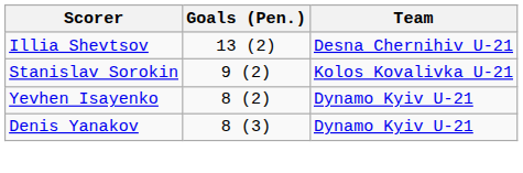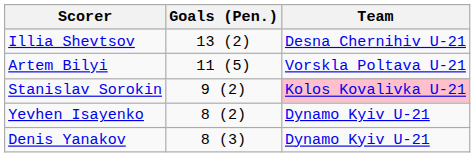 <table class="wikitable">
 <tr>
 <th>Scorer</th>
 <th>Goals (Pen.)</th>
 <th>Team</th>
 </tr>
 <tr>
 <td> <a href='#'>Illia Shevtsov</a></td>
 <td align=center>13 (2)</td>
 <td><a href='#'>Desna Chernihiv U-21</a></td>
 </tr>
 <tr>
+<td> <a href='#'>Artem Bilyi</a></td>
+<td align=center>11 (5)</td>
+<td><a href='#'>Vorskla Poltava U-21</a></td>
+</tr>
+<tr>
 <td> <a href='#'>Stanislav Sorokin</a></td>
 <td align=center>9 (2)</td>
-<td><a href='#'>Kolos Kovalivka U-21</a></td>
+<td style="background: pink;"><a href='#'>Kolos Kovalivka U-21</a></td>
 </tr>
 <tr>
 <td> <a href='#'>Yevhen Isayenko</a></td>
 <td align=center>8 (2)</td>
 <td><a href='#'>Dynamo Kyiv U-21</a></td>
 </tr>
 <tr>
 <td> <a href='#'>Denis Yanakov</a></td>
 <td align=center>8 (3)</td>
 <td><a href='#'>Dynamo Kyiv U-21</a></td>
 </tr>
 </table>
